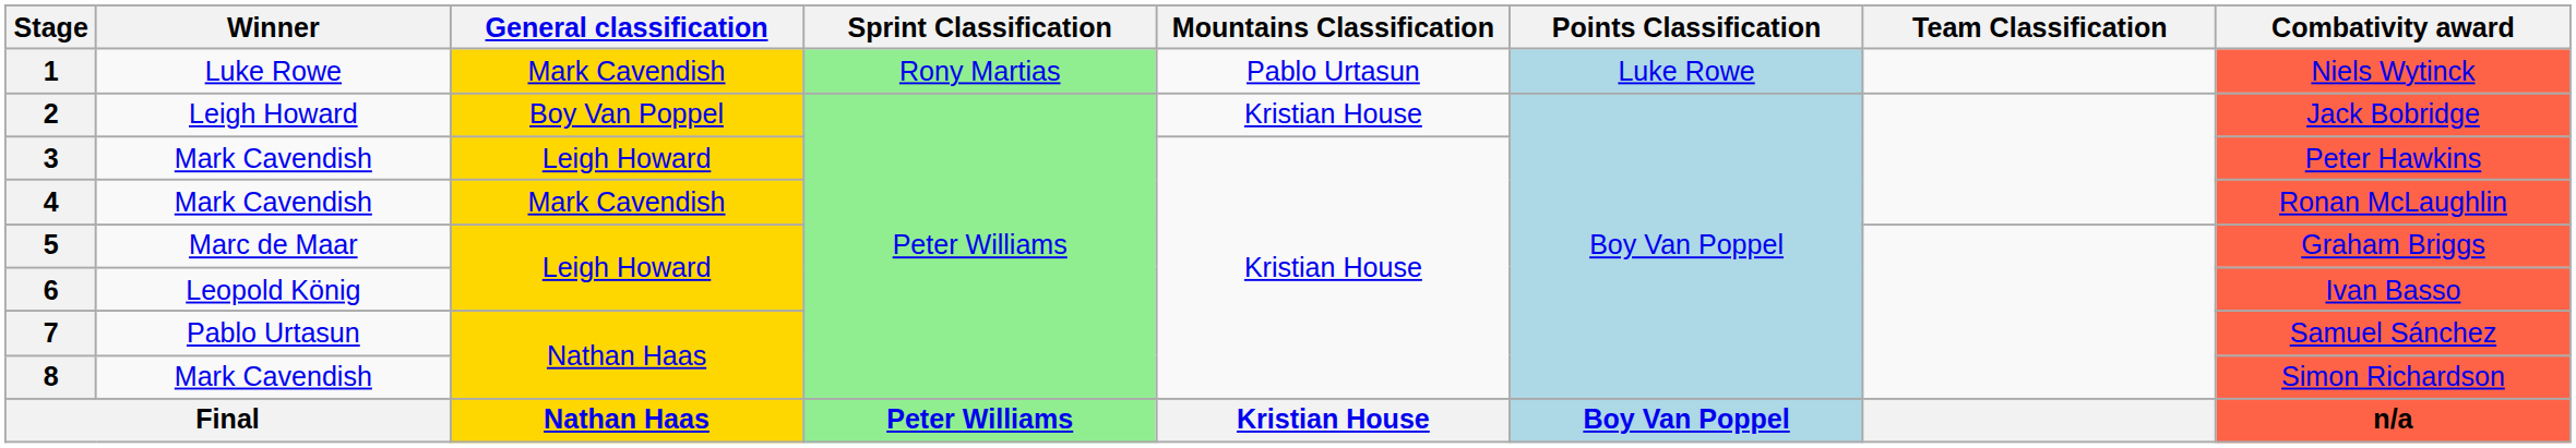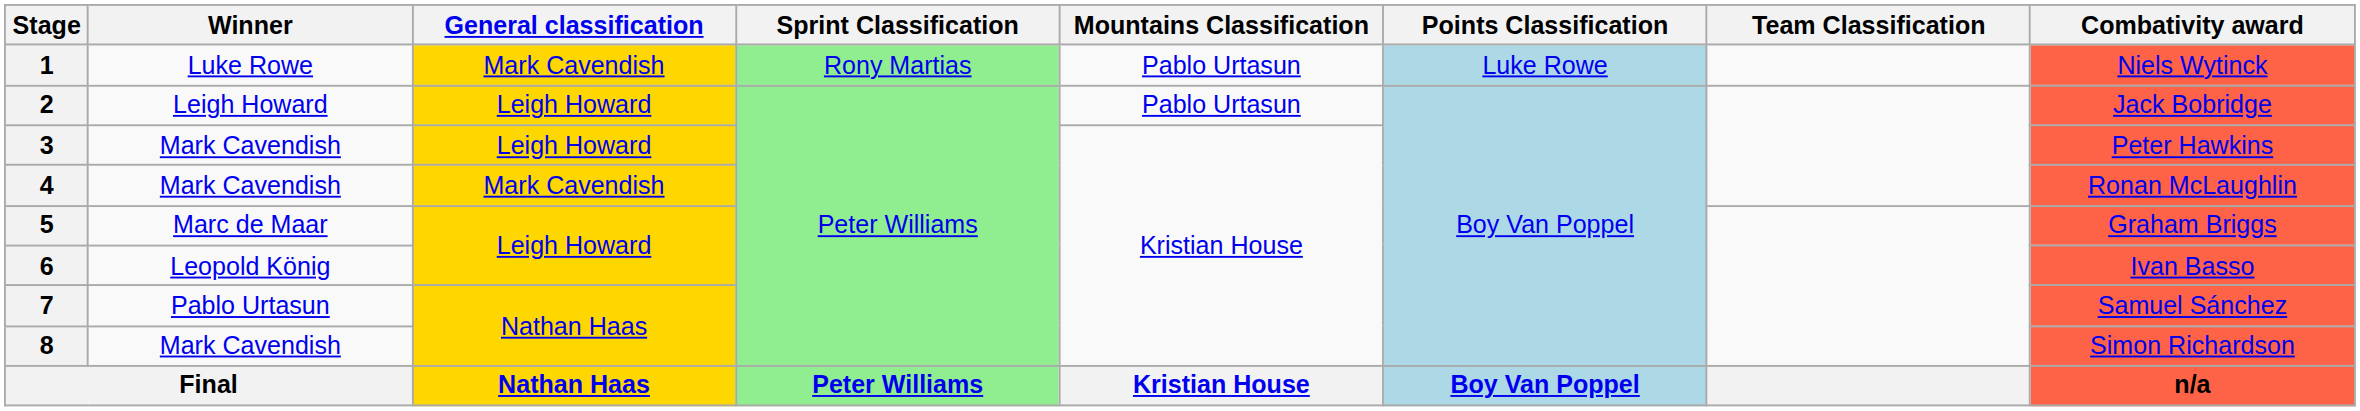 <table class="wikitable" style="text-align: center; font-size:smaller;">
 <tr style="background-color: #efefef;">
 <th width="1%">Stage</th>
 <th width="12%">Winner</th>
 <th width="12%"><a href='#'>General classification</a><br></th>
 <th width="12%">Sprint Classification<br></th>
 <th width="12%">Mountains Classification<br></th>
 <th width="12%">Points Classification<br></th>
 <th width="12%">Team Classification</th>
 <th width="12%">Combativity award</th>
 </tr>
 <tr>
 <th>1</th>
 <td><a href='#'>Luke Rowe</a></td>
 <td style="background:gold;"><a href='#'>Mark Cavendish</a></td>
 <td style="background:lightgreen;"><a href='#'>Rony Martias</a></td>
 <td style="background:offwhite;"><a href='#'>Pablo Urtasun</a></td>
 <td style="background:lightblue;"><a href='#'>Luke Rowe</a></td>
 <td></td>
 <td style="background:tomato;"><a href='#'>Niels Wytinck</a></td>
 </tr>
 <tr>
 <th>2</th>
 <td><a href='#'>Leigh Howard</a></td>
-<td style="background:gold;"><a href='#'>Boy Van Poppel</a></td>
+<td style="background:gold;"><a href='#'>Leigh Howard</a></td>
 <td style="background:lightgreen;" rowspan=7><a href='#'>Peter Williams</a></td>
-<td style="background:offwhite;"><a href='#'>Kristian House</a></td>
+<td style="background:offwhite;"><a href='#'>Pablo Urtasun</a></td>
 <td style="background:lightblue;" rowspan=7><a href='#'>Boy Van Poppel</a></td>
 <td rowspan=3></td>
 <td style="background:tomato;"><a href='#'>Jack Bobridge</a></td>
 </tr>
 <tr>
 <th>3</th>
 <td><a href='#'>Mark Cavendish</a></td>
 <td style="background:gold;"><a href='#'>Leigh Howard</a></td>
 <td style="background:offwhite;" rowspan=6><a href='#'>Kristian House</a></td>
 <td style="background:tomato;"><a href='#'>Peter Hawkins</a></td>
 </tr>
 <tr>
 <th>4</th>
 <td><a href='#'>Mark Cavendish</a></td>
 <td style="background:gold;"><a href='#'>Mark Cavendish</a></td>
 <td style="background:tomato;"><a href='#'>Ronan McLaughlin</a></td>
 </tr>
 <tr>
 <th>5</th>
 <td><a href='#'>Marc de Maar</a></td>
 <td style="background:gold;" rowspan=2><a href='#'>Leigh Howard</a></td>
 <td rowspan=4></td>
 <td style="background:tomato;"><a href='#'>Graham Briggs</a></td>
 </tr>
 <tr>
 <th>6</th>
 <td><a href='#'>Leopold König</a></td>
 <td style="background:tomato;"><a href='#'>Ivan Basso</a></td>
 </tr>
 <tr>
 <th>7</th>
 <td><a href='#'>Pablo Urtasun</a></td>
 <td style="background:gold;" rowspan=2><a href='#'>Nathan Haas</a></td>
 <td style="background:tomato;"><a href='#'>Samuel Sánchez</a></td>
 </tr>
 <tr>
 <th>8</th>
 <td><a href='#'>Mark Cavendish</a></td>
 <td style="background:tomato;"><a href='#'>Simon Richardson</a></td>
 </tr>
 <tr>
 <th colspan=2>Final</th>
 <th style="background:gold"><a href='#'>Nathan Haas</a></th>
 <th style="background:lightgreen"><a href='#'>Peter Williams</a></th>
 <th style="background:offwhite"><a href='#'>Kristian House</a></th>
 <th style="background:lightblue"><a href='#'>Boy Van Poppel</a></th>
 <th></th>
 <th style="background:tomato;">n/a</th>
 </tr>
 </table>
